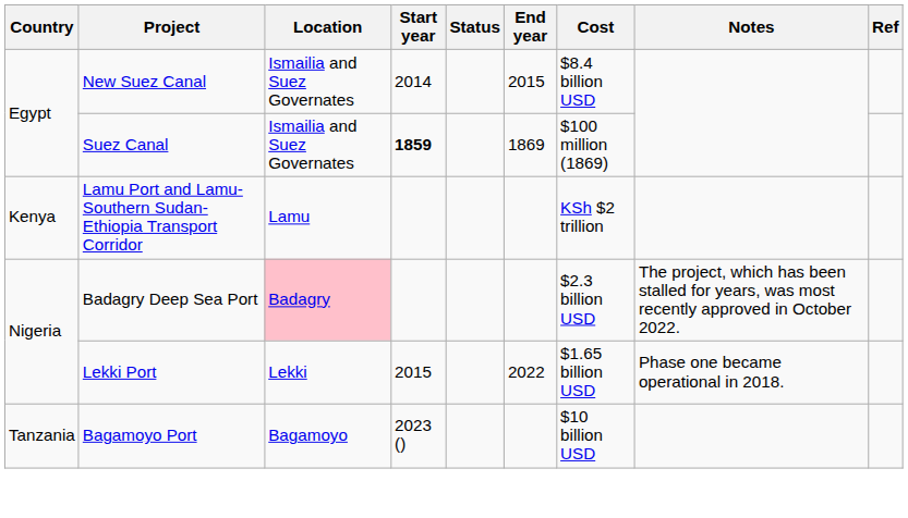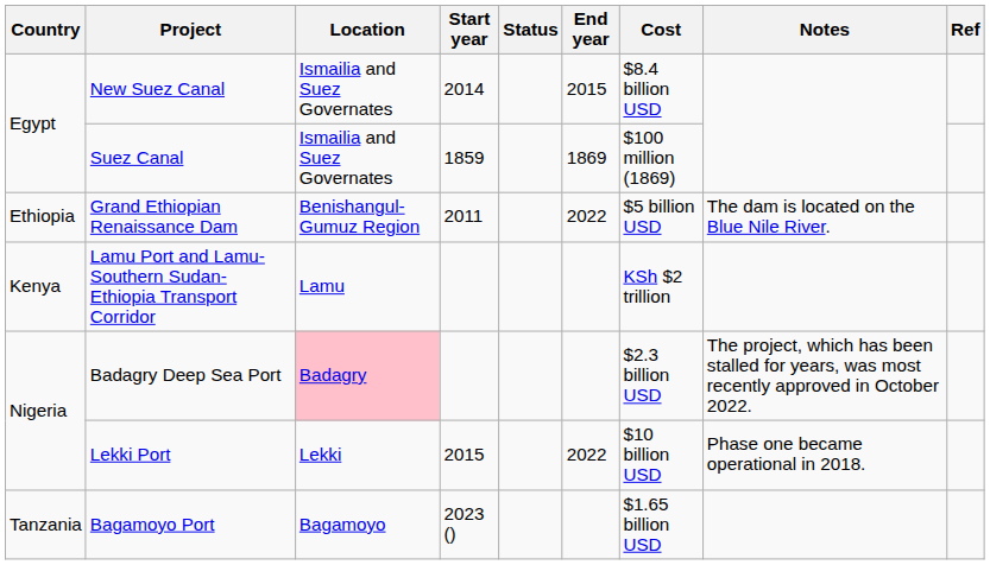 <table class="wikitable sortable">
 <tr>
 <th>Country</th>
 <th>Project</th>
 <th>Location</th>
 <th>Start year</th>
 <th>Status</th>
 <th>End year</th>
 <th>Cost</th>
 <th class="unsortable">Notes</th>
 <th class="unsortable">Ref</th>
 </tr>
 <tr>
 <td rowspan="2">Egypt</td>
 <td><a href='#'>New Suez Canal</a></td>
 <td><a href='#'>Ismailia</a> and <a href='#'>Suez</a> Governates</td>
 <td>2014</td>
 <td></td>
 <td>2015</td>
 <td>$8.4 billion <a href='#'>USD</a></td>
 <td rowspan="2"></td>
 <td></td>
 </tr>
 <tr>
 <td><a href='#'>Suez Canal</a></td>
 <td><a href='#'>Ismailia</a> and <a href='#'>Suez</a> Governates</td>
-<td><strong>1859</strong></td>
+<td>1859</td>
 <td></td>
 <td>1869</td>
 <td>$100 million (1869)</td>
+<td></td>
+</tr>
+<tr>
+<td>Ethiopia</td>
+<td><a href='#'>Grand Ethiopian Renaissance Dam</a></td>
+<td><a href='#'>Benishangul-Gumuz Region</a></td>
+<td>2011</td>
+<td></td>
+<td>2022</td>
+<td>$5 billion <a href='#'>USD</a></td>
+<td>The dam is located on the <a href='#'>Blue Nile River</a>.</td>
 <td></td>
 </tr>
 <tr>
 <td>Kenya</td>
 <td><a href='#'>Lamu Port and Lamu-Southern Sudan-Ethiopia Transport Corridor</a></td>
 <td><a href='#'>Lamu</a></td>
 <td></td>
 <td></td>
 <td></td>
 <td><a href='#'>KSh</a> $2 trillion</td>
 <td></td>
 <td></td>
 </tr>
 <tr>
 <td rowspan="2">Nigeria</td>
 <td>Badagry Deep Sea Port</td>
 <td style="background: pink;"><a href='#'>Badagry</a></td>
 <td></td>
 <td></td>
 <td></td>
 <td>$2.3 billion <a href='#'>USD</a></td>
 <td>The project, which has been stalled for years, was most recently approved in October 2022.</td>
 <td></td>
 </tr>
 <tr>
 <td><a href='#'>Lekki Port</a></td>
 <td><a href='#'>Lekki</a></td>
 <td>2015</td>
 <td></td>
 <td>2022</td>
-<td>$1.65 billion <a href='#'>USD</a></td>
+<td>$10 billion <a href='#'>USD</a></td>
 <td>Phase one became operational in 2018.</td>
 <td></td>
 </tr>
 <tr>
 <td>Tanzania</td>
 <td><a href='#'>Bagamoyo Port</a></td>
 <td><a href='#'>Bagamoyo</a></td>
 <td>2023 ()</td>
 <td></td>
 <td></td>
-<td>$10 billion <a href='#'>USD</a></td>
+<td>$1.65 billion <a href='#'>USD</a></td>
 <td></td>
 <td></td>
 </tr>
 </table>
